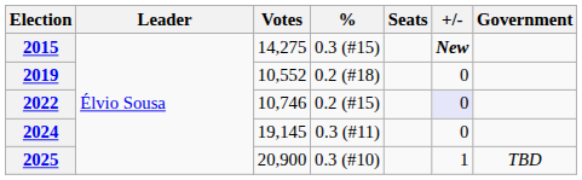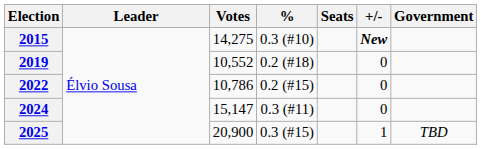 <table class="wikitable" style="text-align:right;">
 <tr>
 <th>Election</th>
 <th width="152px">Leader</th>
 <th>Votes</th>
 <th>%</th>
 <th>Seats</th>
 <th>+/-</th>
 <th>Government</th>
 </tr>
 <tr>
 <th><a href='#'>2015</a></th>
 <td rowspan="5" align=left><a href='#'>Élvio Sousa</a></td>
 <td>14,275</td>
-<td>0.3 (#15)</td>
+<td>0.3 (#10)</td>
 <td></td>
 <td><strong><em>New</em></strong></td>
 <td></td>
 </tr>
 <tr>
 <th><a href='#'>2019</a></th>
 <td>10,552</td>
 <td>0.2 (#18)</td>
 <td></td>
 <td> 0</td>
 <td></td>
 </tr>
 <tr>
 <th><a href='#'>2022</a></th>
-<td align=left>10,746</td>
+<td align=left>10,786</td>
 <td>0.2 (#15)</td>
 <td></td>
-<td style="background: lavender;"> 0</td>
+<td> 0</td>
 <td></td>
 </tr>
 <tr>
 <th><a href='#'>2024</a></th>
-<td align=left>19,145</td>
+<td align=left>15,147</td>
 <td>0.3 (#11)</td>
 <td></td>
 <td> 0</td>
 <td></td>
 </tr>
 <tr>
 <th><a href='#'>2025</a></th>
 <td align=left>20,900</td>
-<td>0.3 (#10)</td>
+<td>0.3 (#15)</td>
 <td></td>
 <td> 1</td>
 <td align="center"><em>TBD</em></td>
 </tr>
 </table>
